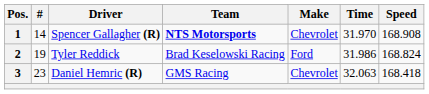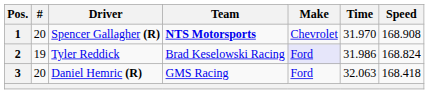 <table class="wikitable" style="font-size:95%">
 <tr>
 <th>Pos.</th>
 <th>#</th>
 <th>Driver</th>
 <th>Team</th>
 <th>Make</th>
 <th>Time</th>
 <th>Speed</th>
 </tr>
 <tr>
 <th>1</th>
-<td>14</td>
+<td>20</td>
 <td><a href='#'>Spencer Gallagher</a> <strong>(R)</strong></td>
 <td><strong><a href='#'>NTS Motorsports</a></strong></td>
 <td><a href='#'>Chevrolet</a></td>
 <td>31.970</td>
 <td>168.908</td>
 </tr>
 <tr>
 <th>2</th>
 <td>19</td>
 <td><a href='#'>Tyler Reddick</a></td>
 <td><a href='#'>Brad Keselowski Racing</a></td>
-<td><a href='#'>Ford</a></td>
+<td style="background: lavender;"><a href='#'>Ford</a></td>
 <td>31.986</td>
 <td>168.824</td>
 </tr>
 <tr>
 <th>3</th>
-<td>23</td>
+<td>20</td>
 <td><a href='#'>Daniel Hemric</a> <strong>(R)</strong></td>
 <td><a href='#'>GMS Racing</a></td>
-<td><a href='#'>Chevrolet</a></td>
+<td><a href='#'>Ford</a></td>
 <td>32.063</td>
 <td>168.418</td>
 </tr>
 <tr>
 <th colspan="7"></th>
 </tr>
 </table>
